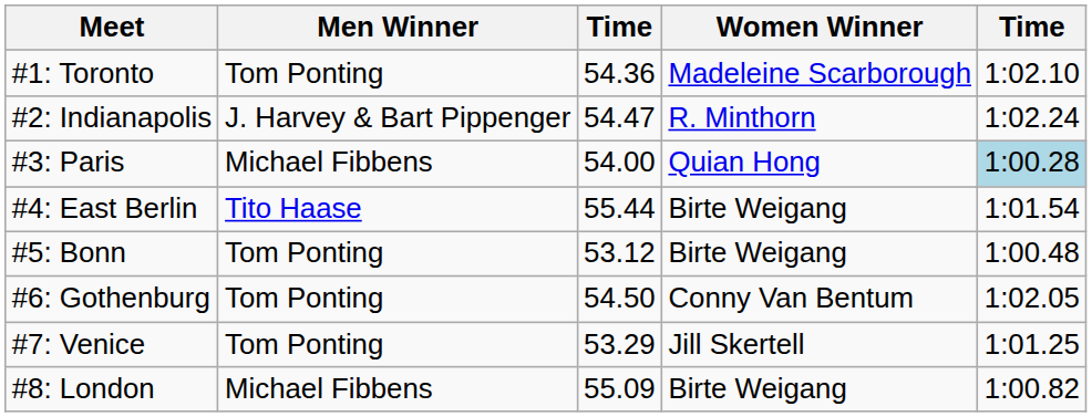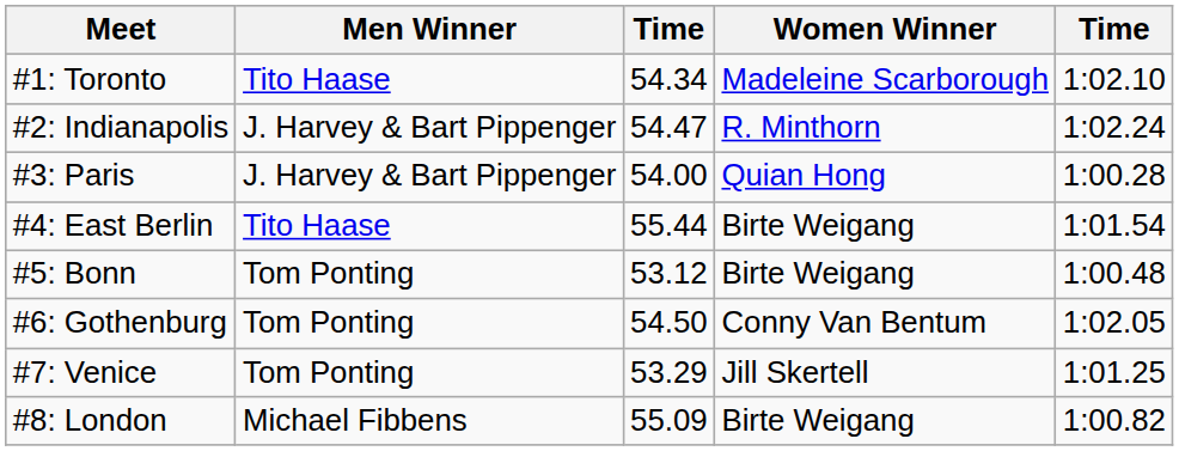 <table class=wikitable>
 <tr>
 <th>Meet</th>
 <th>Men Winner</th>
 <th>Time</th>
 <th>Women Winner</th>
 <th>Time</th>
 </tr>
 <tr>
 <td>#1: Toronto</td>
-<td> Tom Ponting</td>
-<td align=center>54.36</td>
+<td> <a href='#'>Tito Haase</a></td>
+<td align=center>54.34</td>
 <td> <a href='#'>Madeleine Scarborough</a></td>
 <td align=center>1:02.10</td>
 </tr>
 <tr>
 <td>#2: Indianapolis</td>
 <td> J. Harvey & Bart Pippenger</td>
 <td align=center>54.47</td>
 <td> <a href='#'>R. Minthorn</a></td>
 <td align=center>1:02.24</td>
 </tr>
 <tr>
 <td>#3: Paris</td>
-<td> Michael Fibbens</td>
+<td> J. Harvey & Bart Pippenger</td>
 <td align=center>54.00</td>
 <td> <a href='#'>Quian Hong</a></td>
-<td align=center style="background: lightblue;">1:00.28</td>
+<td align=center>1:00.28</td>
 </tr>
 <tr>
 <td>#4: East Berlin</td>
 <td> <a href='#'>Tito Haase</a></td>
 <td align=center>55.44</td>
 <td> Birte Weigang</td>
 <td align=center>1:01.54</td>
 </tr>
 <tr>
 <td>#5: Bonn</td>
 <td> Tom Ponting</td>
 <td align=center>53.12</td>
 <td> Birte Weigang</td>
 <td align=center>1:00.48</td>
 </tr>
 <tr>
 <td>#6: Gothenburg</td>
 <td> Tom Ponting</td>
 <td align=center>54.50</td>
 <td> Conny Van Bentum</td>
 <td align=center>1:02.05</td>
 </tr>
 <tr>
 <td>#7: Venice</td>
 <td> Tom Ponting</td>
 <td align=center>53.29</td>
 <td> Jill Skertell</td>
 <td align=center>1:01.25</td>
 </tr>
 <tr>
 <td>#8: London</td>
 <td> Michael Fibbens</td>
 <td align=center>55.09</td>
 <td> Birte Weigang</td>
 <td align=center>1:00.82</td>
 </tr>
 </table>
